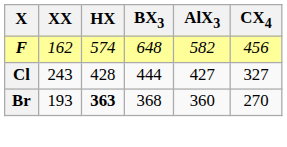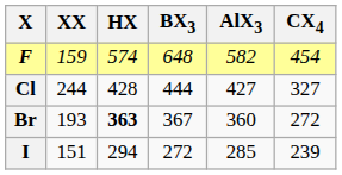 <table class="wikitable" style="float:right; margin-top:0; margin-left:1em; text-align:center; font-size:10pt; line-height:11pt; width:25%">
 <tr>
 <th>X</th>
 <th>XX</th>
 <th>HX</th>
 <th>BX<sub>3</sub></th>
 <th>AlX<sub>3</sub></th>
 <th>CX<sub>4</sub></th>
 </tr>
 <tr>
 <th scope="row" style="background:#ff9;"><strong><em>F</em></strong></th>
-<td style="background:#ff9;"><em>162</em></td>
+<td style="background:#ff9;"><em>159</em></td>
 <td style="background:#ff9;"><em>574</em></td>
 <td style="background:#ff9;"><em>648</em></td>
 <td style="background:#ff9;"><em>582</em></td>
-<td style="background:#ff9;"><em>456</em></td>
+<td style="background:#ff9;"><em>454</em></td>
 </tr>
 <tr>
 <th scope="row"><strong>Cl</strong></th>
-<td>243</td>
+<td>244</td>
 <td>428</td>
 <td>444</td>
 <td>427</td>
 <td>327</td>
 </tr>
 <tr>
 <th scope="row"><strong>Br</strong></th>
 <td>193</td>
 <td><strong>363</strong></td>
-<td>368</td>
+<td>367</td>
 <td>360</td>
-<td>270</td>
+<td>272</td>
+</tr>
+<tr>
+<th scope="row"><strong>I</strong></th>
+<td>151</td>
+<td>294</td>
+<td>272</td>
+<td>285</td>
+<td>239</td>
 </tr>
 </table>
